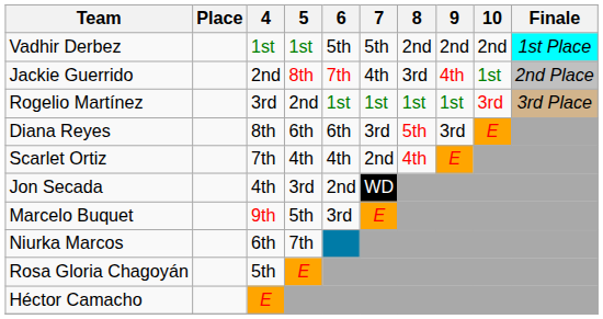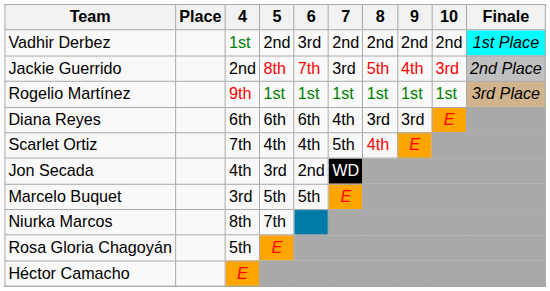 <table class="wikitable sortable" style="margin:auto;">
 <tr>
 <th>Team</th>
 <th>Place</th>
 <th>4</th>
 <th>5</th>
 <th>6</th>
 <th>7</th>
 <th>8</th>
 <th>9</th>
 <th>10</th>
 <th>Finale</th>
 </tr>
 <tr>
 <td>Vadhir Derbez</td>
 <td></td>
 <td style="color:Green;">1st</td>
-<td style="color:Green;">1st</td>
-<td>5th</td>
-<td>5th</td>
+<td>2nd</td>
+<td>3rd</td>
+<td>2nd</td>
 <td>2nd</td>
 <td>2nd</td>
 <td>2nd</td>
 <td style="background:Cyan; text-align:center; color:Black;"><em>1st Place</em></td>
 </tr>
 <tr>
 <td>Jackie Guerrido</td>
 <td></td>
 <td>2nd</td>
 <td style="color:red;">8th</td>
 <td style="color:red;">7th</td>
-<td>4th</td>
 <td>3rd</td>
+<td style="color:red;">5th</td>
 <td style="color:red;">4th</td>
-<td style="color:Green;">1st</td>
+<td style="color:red;">3rd</td>
 <td style="background:Silver; text-align:center; color:Black;"><em>2nd Place</em></td>
 </tr>
 <tr>
 <td>Rogelio Martínez</td>
 <td></td>
-<td>3rd</td>
-<td>2nd</td>
+<td style="color:red;">9th</td>
 <td style="color:Green;">1st</td>
 <td style="color:Green;">1st</td>
 <td style="color:Green;">1st</td>
 <td style="color:Green;">1st</td>
-<td style="color:red;">3rd</td>
+<td style="color:Green;">1st</td>
+<td style="color:Green;">1st</td>
 <td style="background:tan; text-align:center; color:Black;"><em>3rd Place</em></td>
 </tr>
 <tr>
 <td>Diana Reyes</td>
 <td></td>
-<td>8th</td>
 <td>6th</td>
 <td>6th</td>
+<td>6th</td>
+<td>4th</td>
 <td>3rd</td>
-<td style="color:red;">5th</td>
 <td>3rd</td>
 <td style="background:orange; text-align:center; color:red;"><em>E</em></td>
 <td style="background:darkgray;" colspan="1"></td>
 </tr>
 <tr>
 <td>Scarlet Ortiz</td>
 <td></td>
 <td>7th</td>
 <td>4th</td>
 <td>4th</td>
-<td>2nd</td>
+<td>5th</td>
 <td style="color:red;">4th</td>
 <td style="background:orange; text-align:center; color:red;"><em>E</em></td>
 <td style="background:darkgray;" colspan="2"></td>
 </tr>
 <tr>
 <td>Jon Secada</td>
 <td></td>
 <td>4th</td>
 <td>3rd</td>
 <td>2nd</td>
 <td style="background:Black; text-align:center; color:white;">WD</td>
 <td style="background:darkgray;" colspan="4"></td>
 </tr>
 <tr>
 <td>Marcelo Buquet</td>
 <td></td>
-<td style="color:red;">9th</td>
+<td>3rd</td>
 <td>5th</td>
-<td>3rd</td>
+<td>5th</td>
 <td style="background:orange; text-align:center; color:red;"><em>E</em></td>
 <td style="background:darkgray;" colspan="4"></td>
 </tr>
 <tr>
 <td>Niurka Marcos</td>
 <td></td>
-<td>6th</td>
+<td>8th</td>
 <td>7th</td>
 <td style="background:#007BA7;"></td>
 <td style="background:darkgray;" colspan="5"></td>
 </tr>
 <tr>
 <td>Rosa Gloria Chagoyán</td>
 <td></td>
 <td>5th</td>
 <td style="background:orange; text-align:center; color:red;"><em>E</em></td>
 <td style="background:darkgray;" colspan="6"></td>
 </tr>
 <tr>
 <td>Héctor Camacho</td>
 <td></td>
 <td style="background:orange; text-align:center; color:red;"><em>E</em></td>
 <td style="background:darkgray;" colspan="7"></td>
 </tr>
 <tr>
 </tr>
 </table>
